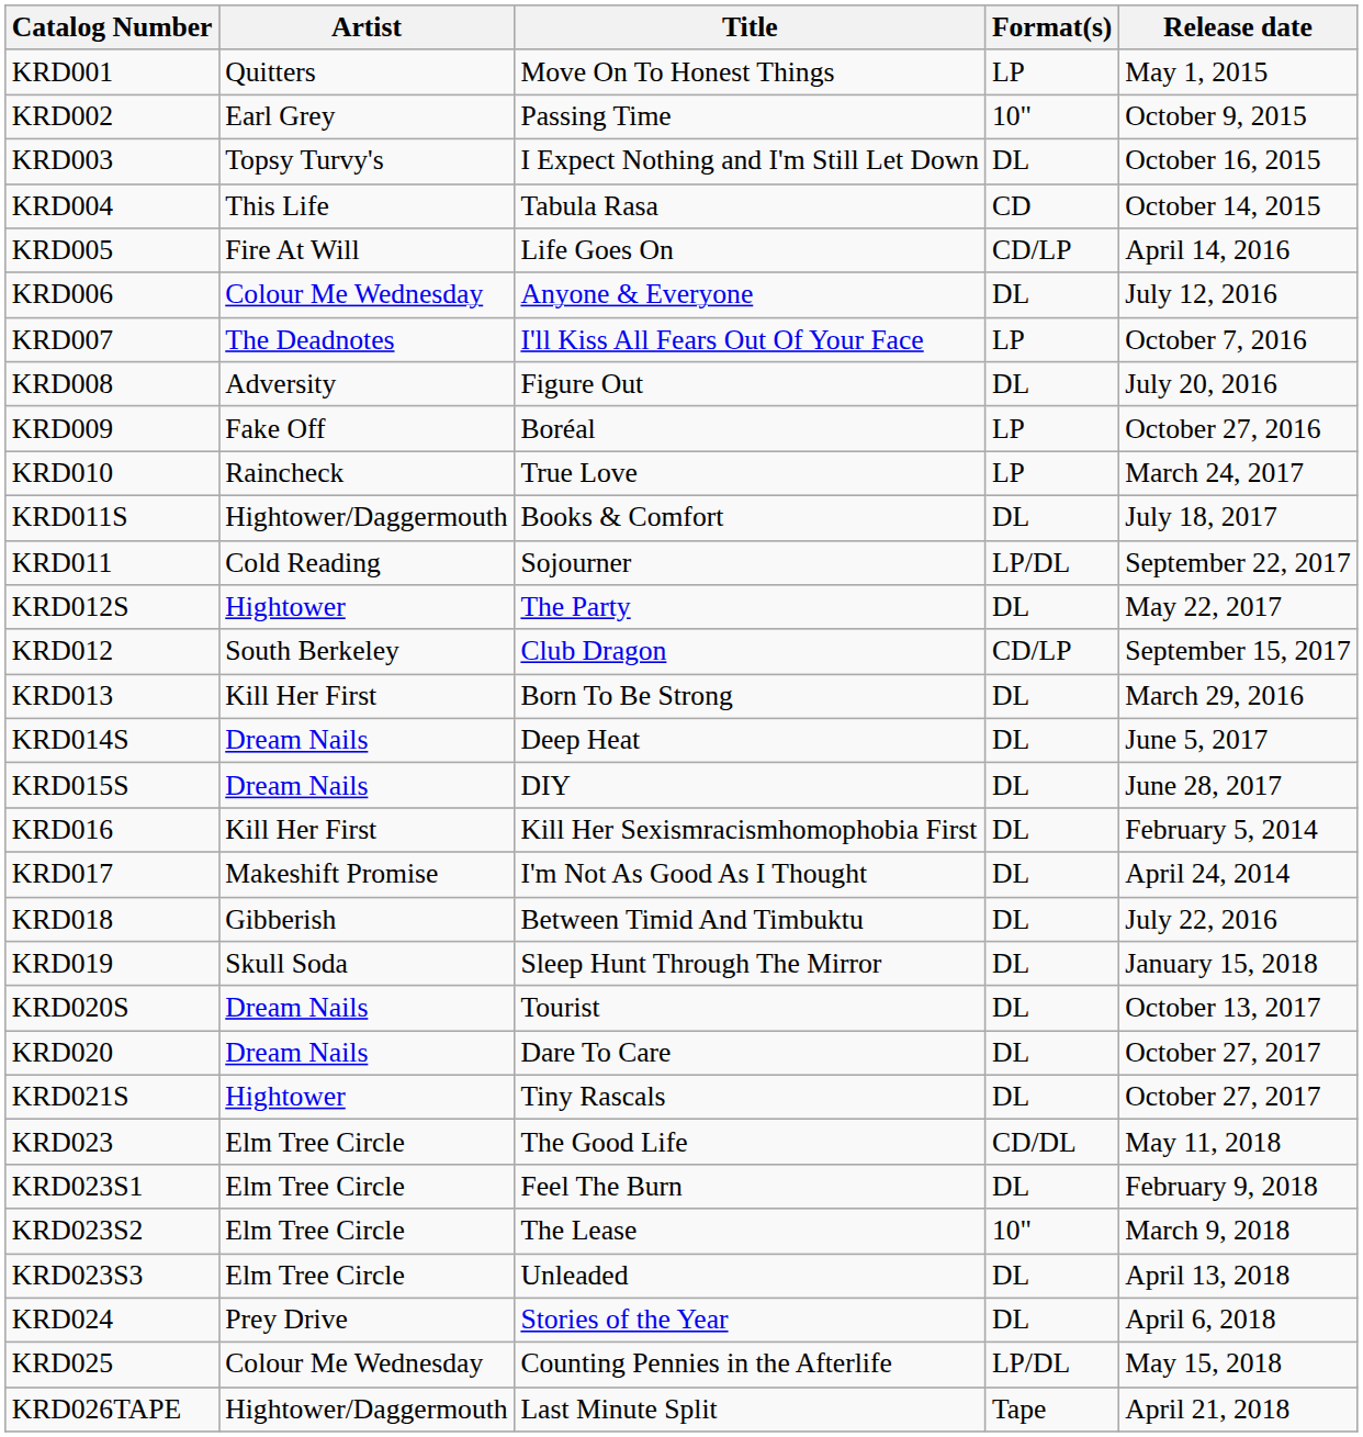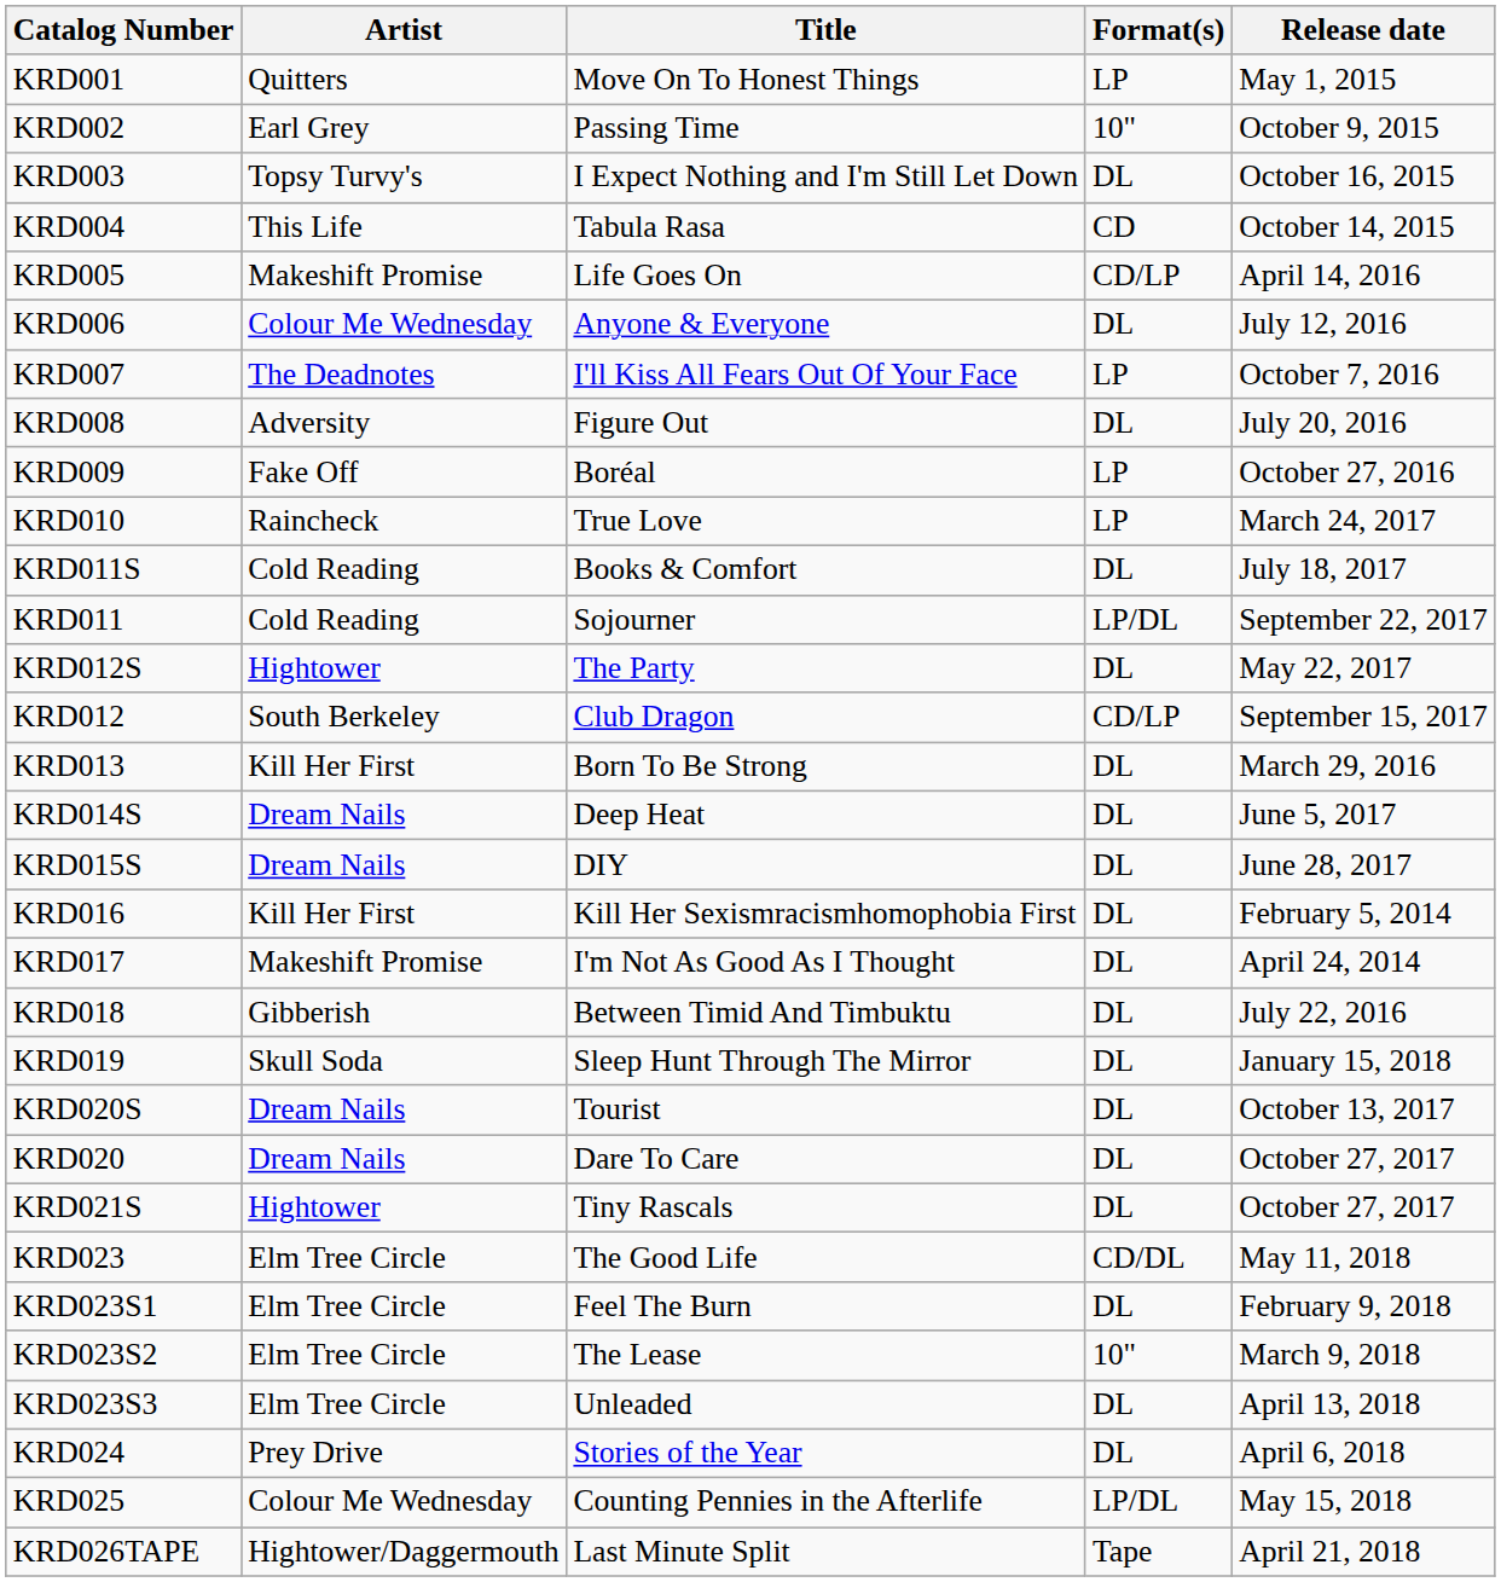 <table class="wikitable sortable">
 <tr>
 <th>Catalog Number</th>
 <th>Artist</th>
 <th>Title</th>
 <th>Format(s)</th>
 <th>Release date</th>
 </tr>
 <tr>
 <td>KRD001</td>
 <td>Quitters</td>
 <td>Move On To Honest Things</td>
 <td>LP</td>
 <td>May 1, 2015</td>
 </tr>
 <tr>
 <td>KRD002</td>
 <td>Earl Grey</td>
 <td>Passing Time</td>
 <td>10"</td>
 <td>October 9, 2015</td>
 </tr>
 <tr>
 <td>KRD003</td>
 <td>Topsy Turvy's</td>
 <td>I Expect Nothing and I'm Still Let Down</td>
 <td>DL</td>
 <td>October 16, 2015</td>
 </tr>
 <tr>
 <td>KRD004</td>
 <td>This Life</td>
 <td>Tabula Rasa</td>
 <td>CD</td>
 <td>October 14, 2015</td>
 </tr>
 <tr>
 <td>KRD005</td>
-<td>Fire At Will</td>
+<td>Makeshift Promise</td>
 <td>Life Goes On</td>
 <td>CD/LP</td>
 <td>April 14, 2016</td>
 </tr>
 <tr>
 <td>KRD006</td>
 <td><a href='#'>Colour Me Wednesday</a></td>
 <td><a href='#'>Anyone & Everyone</a></td>
 <td>DL</td>
 <td>July 12, 2016</td>
 </tr>
 <tr>
 <td>KRD007</td>
 <td><a href='#'>The Deadnotes</a></td>
 <td><a href='#'>I'll Kiss All Fears Out Of Your Face</a></td>
 <td>LP</td>
 <td>October 7, 2016</td>
 </tr>
 <tr>
 <td>KRD008</td>
 <td>Adversity</td>
 <td>Figure Out</td>
 <td>DL</td>
 <td>July 20, 2016</td>
 </tr>
 <tr>
 <td>KRD009</td>
 <td>Fake Off</td>
 <td>Boréal</td>
 <td>LP</td>
 <td>October 27, 2016</td>
 </tr>
 <tr>
 <td>KRD010</td>
 <td>Raincheck</td>
 <td>True Love</td>
 <td>LP</td>
 <td>March 24, 2017</td>
 </tr>
 <tr>
 <td>KRD011S</td>
-<td>Hightower/Daggermouth</td>
+<td>Cold Reading</td>
 <td>Books & Comfort</td>
 <td>DL</td>
 <td>July 18, 2017</td>
 </tr>
 <tr>
 <td>KRD011</td>
 <td>Cold Reading</td>
 <td>Sojourner</td>
 <td>LP/DL</td>
 <td>September 22, 2017</td>
 </tr>
 <tr>
 <td>KRD012S</td>
 <td><a href='#'>Hightower</a></td>
 <td><a href='#'>The Party</a></td>
 <td>DL</td>
 <td>May 22, 2017</td>
 </tr>
 <tr>
 <td>KRD012</td>
 <td>South Berkeley</td>
 <td><a href='#'>Club Dragon</a></td>
 <td>CD/LP</td>
 <td>September 15, 2017</td>
 </tr>
 <tr>
 <td>KRD013</td>
 <td>Kill Her First</td>
 <td>Born To Be Strong</td>
 <td>DL</td>
 <td>March 29, 2016</td>
 </tr>
 <tr>
 <td>KRD014S</td>
 <td><a href='#'>Dream Nails</a></td>
 <td>Deep Heat</td>
 <td>DL</td>
 <td>June 5, 2017</td>
 </tr>
 <tr>
 <td>KRD015S</td>
 <td><a href='#'>Dream Nails</a></td>
 <td>DIY</td>
 <td>DL</td>
 <td>June 28, 2017</td>
 </tr>
 <tr>
 <td>KRD016</td>
 <td>Kill Her First</td>
 <td>Kill Her Sexismracismhomophobia First</td>
 <td>DL</td>
 <td>February 5, 2014</td>
 </tr>
 <tr>
 <td>KRD017</td>
 <td>Makeshift Promise</td>
 <td>I'm Not As Good As I Thought</td>
 <td>DL</td>
 <td>April 24, 2014</td>
 </tr>
 <tr>
 <td>KRD018</td>
 <td>Gibberish</td>
 <td>Between Timid And Timbuktu</td>
 <td>DL</td>
 <td>July 22, 2016</td>
 </tr>
 <tr>
 <td>KRD019</td>
 <td>Skull Soda</td>
 <td>Sleep Hunt Through The Mirror</td>
 <td>DL</td>
 <td>January 15, 2018</td>
 </tr>
 <tr>
 <td>KRD020S</td>
 <td><a href='#'>Dream Nails</a></td>
 <td>Tourist</td>
 <td>DL</td>
 <td>October 13, 2017</td>
 </tr>
 <tr>
 <td>KRD020</td>
 <td><a href='#'>Dream Nails</a></td>
 <td>Dare To Care</td>
 <td>DL</td>
 <td>October 27, 2017</td>
 </tr>
 <tr>
 <td>KRD021S</td>
 <td><a href='#'>Hightower</a></td>
 <td>Tiny Rascals</td>
 <td>DL</td>
 <td>October 27, 2017</td>
 </tr>
 <tr>
 <td>KRD023</td>
 <td>Elm Tree Circle</td>
 <td>The Good Life</td>
 <td>CD/DL</td>
 <td>May 11, 2018</td>
 </tr>
 <tr>
 <td>KRD023S1</td>
 <td>Elm Tree Circle</td>
 <td>Feel The Burn</td>
 <td>DL</td>
 <td>February 9, 2018</td>
 </tr>
 <tr>
 <td>KRD023S2</td>
 <td>Elm Tree Circle</td>
 <td>The Lease</td>
 <td>10"</td>
 <td>March 9, 2018</td>
 </tr>
 <tr>
 <td>KRD023S3</td>
 <td>Elm Tree Circle</td>
 <td>Unleaded</td>
 <td>DL</td>
 <td>April 13, 2018</td>
 </tr>
 <tr>
 <td>KRD024</td>
 <td>Prey Drive</td>
 <td><a href='#'>Stories of the Year</a></td>
 <td>DL</td>
 <td>April 6, 2018</td>
 </tr>
 <tr>
 <td>KRD025</td>
 <td>Colour Me Wednesday</td>
 <td>Counting Pennies in the Afterlife</td>
 <td>LP/DL</td>
 <td>May 15, 2018</td>
 </tr>
 <tr>
 <td>KRD026TAPE</td>
 <td>Hightower/Daggermouth</td>
 <td>Last Minute Split</td>
 <td>Tape</td>
 <td>April 21, 2018</td>
 </tr>
 </table>
